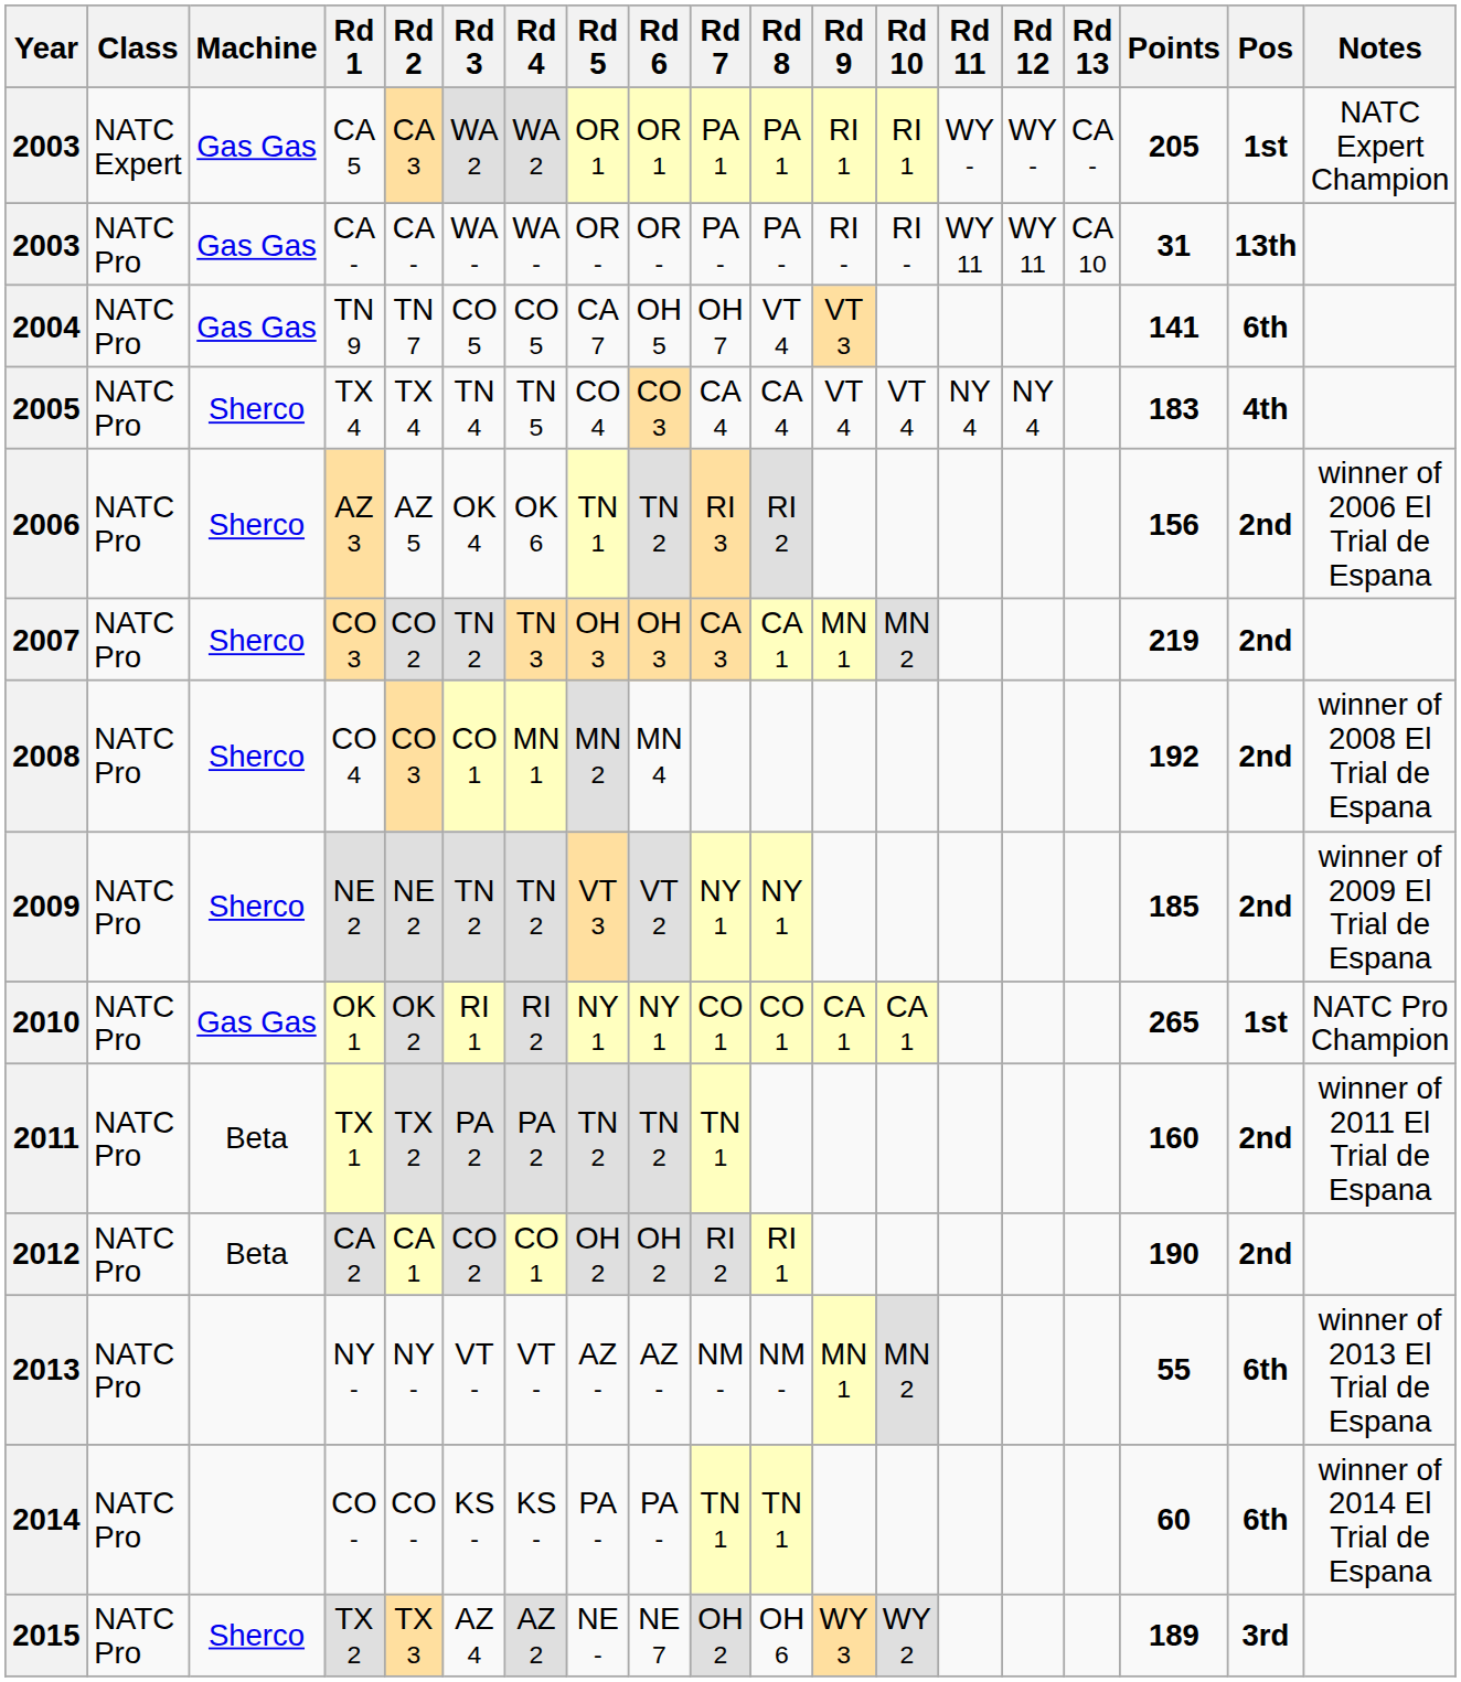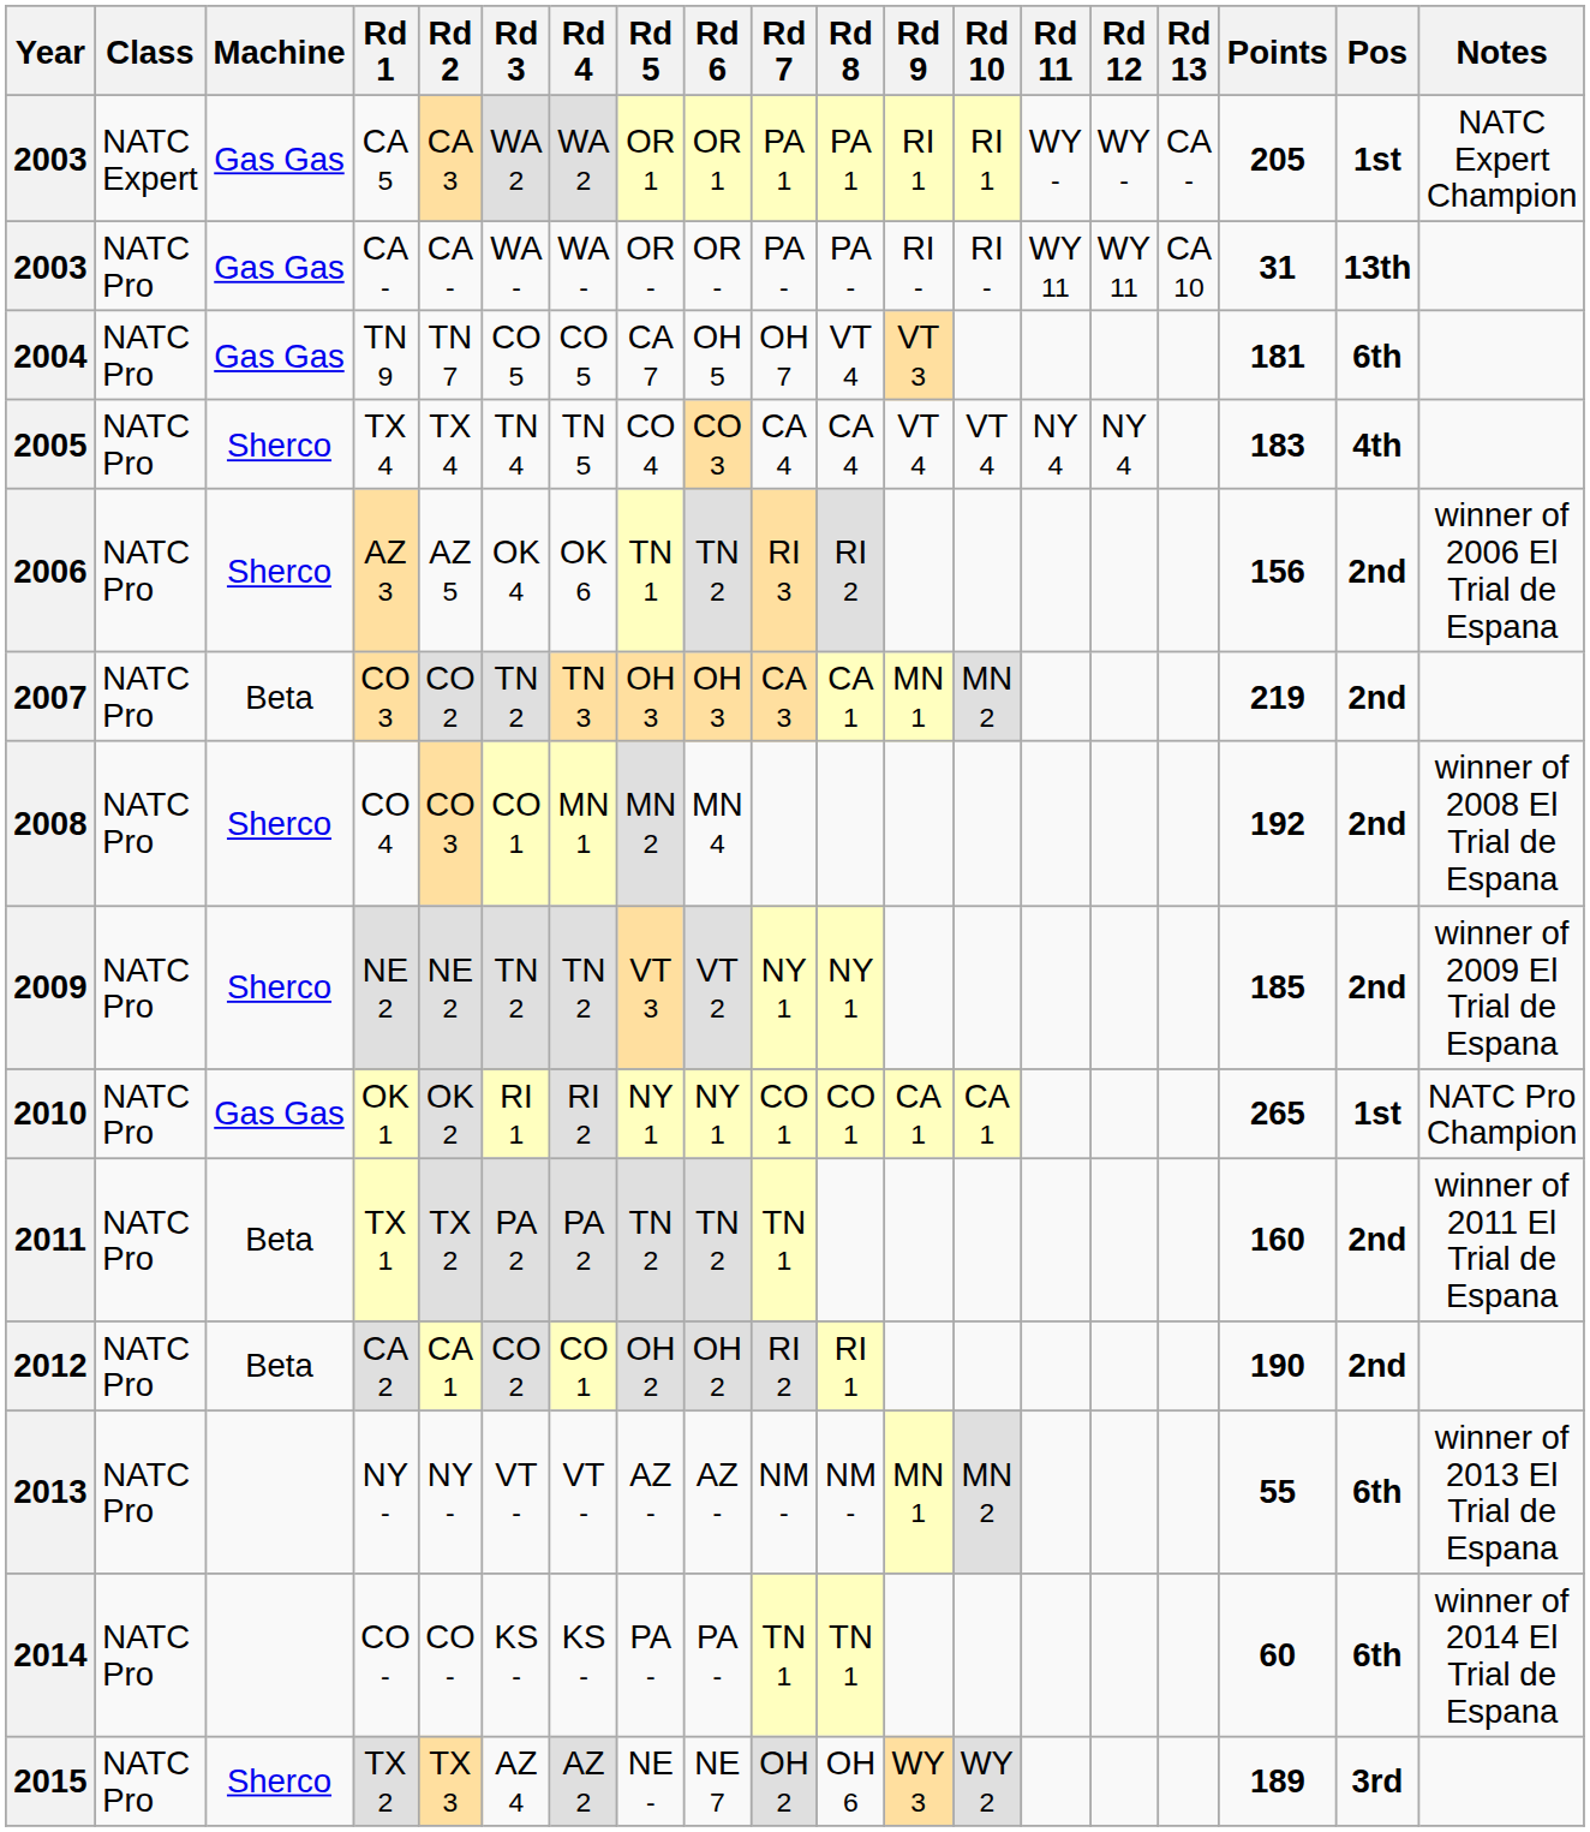 <table class="wikitable" style="text-align:center; font-size:95%">
 <tr valign="top">
 <th valign="middle">Year</th>
 <th valign="middle">Class</th>
 <th valign="middle">Machine</th>
 <th>Rd<br>1</th>
 <th>Rd<br>2</th>
 <th>Rd<br>3</th>
 <th>Rd<br>4</th>
 <th>Rd<br>5</th>
 <th>Rd<br>6</th>
 <th>Rd<br>7</th>
 <th>Rd<br>8</th>
 <th>Rd<br>9</th>
 <th>Rd<br>10</th>
 <th>Rd<br>11</th>
 <th>Rd<br>12</th>
 <th>Rd<br>13</th>
 <th valign="middle">Points</th>
 <th valign="middle">Pos</th>
 <th valign="middle">Notes</th>
 </tr>
 <tr>
 <th>2003</th>
 <td align="left"> NATC Expert</td>
 <td><a href='#'>Gas Gas</a></td>
 <td>CA<br><small>5</small></td>
 <td style="background:#FFDF9F;">CA<br><small>3</small></td>
 <td style="background:#DFDFDF;">WA<br><small>2</small></td>
 <td style="background:#DFDFDF;">WA<br><small>2</small></td>
 <td style="background:#FFFFBF;">OR<br><small>1</small></td>
 <td style="background:#FFFFBF;">OR<br><small>1</small></td>
 <td style="background:#FFFFBF;">PA<br><small>1</small></td>
 <td style="background:#FFFFBF;">PA<br><small>1</small></td>
 <td style="background:#FFFFBF;">RI<br><small>1</small></td>
 <td style="background:#FFFFBF;">RI<br><small>1</small></td>
 <td>WY<br><small>-</small></td>
 <td>WY<br><small>-</small></td>
 <td>CA<br><small>-</small></td>
 <td><strong>205</strong></td>
 <td><strong>1st</strong></td>
 <td>NATC Expert Champion </td>
 </tr>
 <tr>
 <th>2003</th>
 <td align="left"> NATC Pro</td>
 <td><a href='#'>Gas Gas</a></td>
 <td>CA<br><small>-</small></td>
 <td>CA<br><small>-</small></td>
 <td>WA<br><small>-</small></td>
 <td>WA<br><small>-</small></td>
 <td>OR<br><small>-</small></td>
 <td>OR<br><small>-</small></td>
 <td>PA<br><small>-</small></td>
 <td>PA<br><small>-</small></td>
 <td>RI<br><small>-</small></td>
 <td>RI<br><small>-</small></td>
 <td>WY<br><small>11</small></td>
 <td>WY<br><small>11</small></td>
 <td>CA<br><small>10</small></td>
 <td><strong>31</strong></td>
 <td><strong>13th</strong></td>
 <td></td>
 </tr>
 <tr>
 <th>2004</th>
 <td align="left"> NATC Pro</td>
 <td><a href='#'>Gas Gas</a></td>
 <td>TN<br><small>9</small></td>
 <td>TN<br><small>7</small></td>
 <td>CO<br><small>5</small></td>
 <td>CO<br><small>5</small></td>
 <td>CA<br><small>7</small></td>
 <td>OH<br><small>5</small></td>
 <td>OH<br><small>7</small></td>
 <td>VT<br><small>4</small></td>
 <td style="background:#FFDF9F;">VT<br><small>3</small></td>
 <td></td>
 <td></td>
 <td></td>
 <td></td>
-<td><strong>141</strong></td>
+<td><strong>181</strong></td>
 <td><strong>6th</strong></td>
 <td></td>
 </tr>
 <tr>
 <th>2005</th>
 <td align="left"> NATC Pro</td>
 <td><a href='#'>Sherco</a></td>
 <td>TX<br><small>4</small></td>
 <td>TX<br><small>4</small></td>
 <td>TN<br><small>4</small></td>
 <td>TN<br><small>5</small></td>
 <td>CO<br><small>4</small></td>
 <td style="background:#FFDF9F;">CO<br><small>3</small></td>
 <td>CA<br><small>4</small></td>
 <td>CA<br><small>4</small></td>
 <td>VT<br><small>4</small></td>
 <td>VT<br><small>4</small></td>
 <td>NY<br><small>4</small></td>
 <td>NY<br><small>4</small></td>
 <td></td>
 <td><strong>183</strong></td>
 <td><strong>4th</strong></td>
 <td></td>
 </tr>
 <tr>
 <th>2006</th>
 <td align="left"> NATC Pro</td>
 <td><a href='#'>Sherco</a></td>
 <td style="background:#FFDF9F;">AZ<br><small>3</small></td>
 <td>AZ<br><small>5</small></td>
 <td>OK<br><small>4</small></td>
 <td>OK<br><small>6</small></td>
 <td style="background:#FFFFBF;">TN<br><small>1</small></td>
 <td style="background:#DFDFDF;">TN<br><small>2</small></td>
 <td style="background:#FFDF9F;">RI<br><small>3</small></td>
 <td style="background:#DFDFDF;">RI<br><small>2</small></td>
 <td></td>
 <td></td>
 <td></td>
 <td></td>
 <td></td>
 <td><strong>156</strong></td>
 <td><strong>2nd</strong></td>
 <td>winner of 2006 El Trial de Espana </td>
 </tr>
 <tr>
 <th>2007</th>
 <td align="left"> NATC Pro</td>
-<td><a href='#'>Sherco</a></td>
+<td>Beta</td>
 <td style="background:#FFDF9F;">CO<br><small>3</small></td>
 <td style="background:#DFDFDF;">CO<br><small>2</small></td>
 <td style="background:#DFDFDF;">TN<br><small>2</small></td>
 <td style="background:#FFDF9F;">TN<br><small>3</small></td>
 <td style="background:#FFDF9F;">OH<br><small>3</small></td>
 <td style="background:#FFDF9F;">OH<br><small>3</small></td>
 <td style="background:#FFDF9F;">CA<br><small>3</small></td>
 <td style="background:#FFFFBF;">CA<br><small>1</small></td>
 <td style="background:#FFFFBF;">MN<br><small>1</small></td>
 <td style="background:#DFDFDF;">MN<br><small>2</small></td>
 <td></td>
 <td></td>
 <td></td>
 <td><strong>219</strong></td>
 <td><strong>2nd</strong></td>
 <td></td>
 </tr>
 <tr>
 <th>2008</th>
 <td align="left"> NATC Pro</td>
 <td><a href='#'>Sherco</a></td>
 <td>CO<br><small>4</small></td>
 <td style="background:#FFDF9F;">CO<br><small>3</small></td>
 <td style="background:#FFFFBF;">CO<br><small>1</small></td>
 <td style="background:#FFFFBF;">MN<br><small>1</small></td>
 <td style="background:#DFDFDF;">MN<br><small>2</small></td>
 <td>MN<br><small>4</small></td>
 <td></td>
 <td></td>
 <td></td>
 <td></td>
 <td></td>
 <td></td>
 <td></td>
 <td><strong>192</strong></td>
 <td><strong>2nd</strong></td>
 <td>winner of 2008 El Trial de Espana</td>
 </tr>
 <tr>
 <th>2009</th>
 <td align="left"> NATC Pro</td>
 <td><a href='#'>Sherco</a></td>
 <td style="background:#DFDFDF;">NE<br><small>2</small></td>
 <td style="background:#DFDFDF;">NE<br><small>2</small></td>
 <td style="background:#DFDFDF;">TN<br><small>2</small></td>
 <td style="background:#DFDFDF;">TN<br><small>2</small></td>
 <td style="background:#FFDF9F;">VT<br><small>3</small></td>
 <td style="background:#DFDFDF;">VT<br><small>2</small></td>
 <td style="background:#FFFFBF;">NY<br><small>1</small></td>
 <td style="background:#FFFFBF;">NY<br><small>1</small></td>
 <td></td>
 <td></td>
 <td></td>
 <td></td>
 <td></td>
 <td><strong>185</strong></td>
 <td><strong>2nd</strong></td>
 <td>winner of 2009 El Trial de Espana </td>
 </tr>
 <tr>
 <th>2010</th>
 <td align="left"> NATC Pro</td>
 <td><a href='#'>Gas Gas</a></td>
 <td style="background:#FFFFBF;">OK<br><small>1</small></td>
 <td style="background:#DFDFDF;">OK<br><small>2</small></td>
 <td style="background:#FFFFBF;">RI<br><small>1</small></td>
 <td style="background:#DFDFDF;">RI<br><small>2</small></td>
 <td style="background:#FFFFBF;">NY<br><small>1</small></td>
 <td style="background:#FFFFBF;">NY<br><small>1</small></td>
 <td style="background:#FFFFBF;">CO<br><small>1</small></td>
 <td style="background:#FFFFBF;">CO<br><small>1</small></td>
 <td style="background:#FFFFBF;">CA<br><small>1</small></td>
 <td style="background:#FFFFBF;">CA<br><small>1</small></td>
 <td></td>
 <td></td>
 <td></td>
 <td><strong>265</strong></td>
 <td><strong>1st</strong></td>
 <td>NATC Pro Champion</td>
 </tr>
 <tr>
 <th>2011</th>
 <td align="left"> NATC Pro</td>
 <td>Beta</td>
 <td style="background:#FFFFBF;">TX<br><small>1</small></td>
 <td style="background:#DFDFDF;">TX<br><small>2</small></td>
 <td style="background:#DFDFDF;">PA<br><small>2</small></td>
 <td style="background:#DFDFDF;">PA<br><small>2</small></td>
 <td style="background:#DFDFDF;">TN<br><small>2</small></td>
 <td style="background:#DFDFDF;">TN<br><small>2</small></td>
 <td style="background:#FFFFBF;">TN<br><small>1</small></td>
 <td></td>
 <td></td>
 <td></td>
 <td></td>
 <td></td>
 <td></td>
 <td><strong>160</strong></td>
 <td><strong>2nd</strong></td>
 <td>winner of 2011 El Trial de Espana</td>
 </tr>
 <tr>
 <th>2012</th>
 <td align="left"> NATC Pro</td>
 <td>Beta</td>
 <td style="background:#DFDFDF;">CA<br><small>2</small></td>
 <td style="background:#FFFFBF;">CA<br><small>1</small></td>
 <td style="background:#DFDFDF;">CO<br><small>2</small></td>
 <td style="background:#FFFFBF;">CO<br><small>1</small></td>
 <td style="background:#DFDFDF;">OH<br><small>2</small></td>
 <td style="background:#DFDFDF;">OH<br><small>2</small></td>
 <td style="background:#DFDFDF;">RI<br><small>2</small></td>
 <td style="background:#FFFFBF;">RI<br><small>1</small></td>
 <td></td>
 <td></td>
 <td></td>
 <td></td>
 <td></td>
 <td><strong>190</strong></td>
 <td><strong>2nd</strong></td>
 <td></td>
 </tr>
 <tr>
 <th>2013</th>
 <td align="left"> NATC Pro</td>
 <td></td>
 <td>NY<br><small>-</small></td>
 <td>NY<br><small>-</small></td>
 <td>VT<br><small>-</small></td>
 <td>VT<br><small>-</small></td>
 <td>AZ<br><small>-</small></td>
 <td>AZ<br><small>-</small></td>
 <td>NM<br><small>-</small></td>
 <td>NM<br><small>-</small></td>
 <td style="background:#FFFFBF;">MN<br><small>1</small></td>
 <td style="background:#DFDFDF;">MN<br><small>2</small></td>
 <td></td>
 <td></td>
 <td></td>
 <td><strong>55</strong></td>
 <td><strong>6th</strong></td>
 <td>winner of 2013 El Trial de Espana</td>
 </tr>
 <tr>
 <th>2014</th>
 <td align="left"> NATC Pro</td>
 <td></td>
 <td>CO<br><small>-</small></td>
 <td>CO<br><small>-</small></td>
 <td>KS<br><small>-</small></td>
 <td>KS<br><small>-</small></td>
 <td>PA<br><small>-</small></td>
 <td>PA<br><small>-</small></td>
 <td style="background:#FFFFBF;">TN<br><small>1</small></td>
 <td style="background:#FFFFBF;">TN<br><small>1</small></td>
 <td></td>
 <td></td>
 <td></td>
 <td></td>
 <td></td>
 <td><strong>60</strong></td>
 <td><strong>6th</strong></td>
 <td>winner of 2014 El Trial de Espana</td>
 </tr>
 <tr>
 <th>2015</th>
 <td align="left"> NATC Pro</td>
 <td><a href='#'>Sherco</a></td>
 <td style="background:#DFDFDF;">TX<br><small>2</small></td>
 <td style="background:#FFDF9F;">TX<br><small>3</small></td>
 <td>AZ<br><small>4</small></td>
 <td style="background:#DFDFDF;">AZ<br><small>2</small></td>
 <td>NE<br><small>-</small></td>
 <td>NE<br><small>7</small></td>
 <td style="background:#DFDFDF;">OH<br><small>2</small></td>
 <td>OH<br><small>6</small></td>
 <td style="background:#FFDF9F;">WY<br><small>3</small></td>
 <td style="background:#DFDFDF;">WY<br><small>2</small></td>
 <td></td>
 <td></td>
 <td></td>
 <td><strong>189</strong></td>
 <td><strong>3rd</strong></td>
 <td></td>
 </tr>
 </table>
